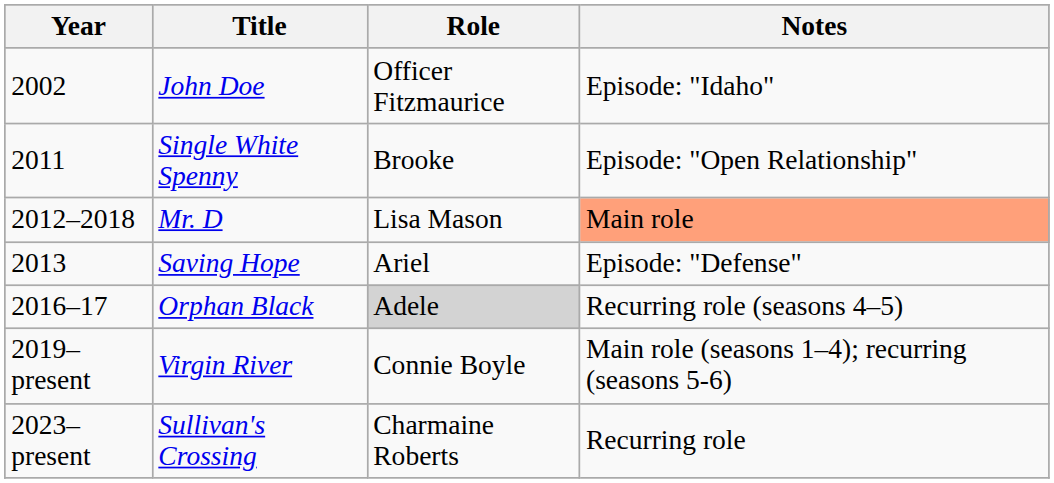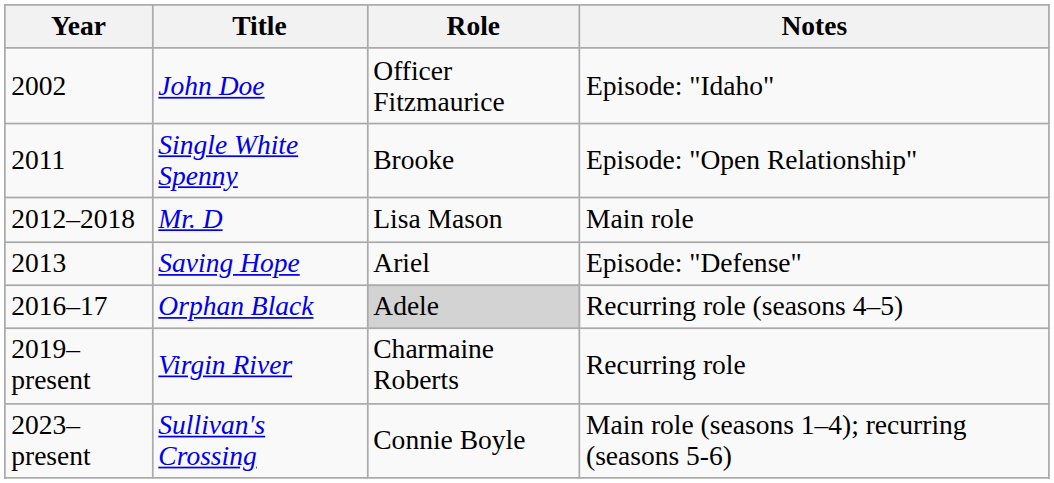 <table class="wikitable sortable">
 <tr>
 <th>Year</th>
 <th>Title</th>
 <th>Role</th>
 <th class="unsortable">Notes</th>
 </tr>
 <tr>
 <td>2002</td>
 <td><em><a href='#'>John Doe</a></em></td>
 <td>Officer Fitzmaurice</td>
 <td>Episode: "Idaho"</td>
 </tr>
 <tr>
 <td>2011</td>
 <td><em><a href='#'>Single White Spenny</a></em></td>
 <td>Brooke</td>
 <td>Episode: "Open Relationship"</td>
 </tr>
 <tr>
 <td>2012–2018</td>
 <td><em><a href='#'>Mr. D</a></em></td>
 <td>Lisa Mason</td>
-<td style="background: lightsalmon;">Main role</td>
+<td>Main role</td>
 </tr>
 <tr>
 <td>2013</td>
 <td><em><a href='#'>Saving Hope</a></em></td>
 <td>Ariel</td>
 <td>Episode: "Defense"</td>
 </tr>
 <tr>
 <td>2016–17</td>
 <td><em><a href='#'>Orphan Black</a></em></td>
 <td style="background: lightgrey;">Adele</td>
 <td>Recurring role (seasons 4–5)</td>
 </tr>
 <tr>
 <td>2019–present</td>
 <td><em><a href='#'>Virgin River</a></em></td>
-<td>Connie Boyle</td>
-<td>Main role (seasons 1–4); recurring (seasons 5-6)</td>
+<td>Charmaine Roberts</td>
+<td>Recurring role</td>
 </tr>
 <tr>
 <td>2023–present</td>
 <td><em><a href='#'>Sullivan's Crossing</a></em></td>
-<td>Charmaine Roberts</td>
-<td>Recurring role</td>
+<td>Connie Boyle</td>
+<td>Main role (seasons 1–4); recurring (seasons 5-6)</td>
 </tr>
 </table>
